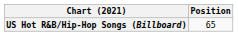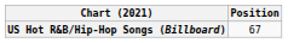 <table class="wikitable plainrowheaders" style="text-align:center">
 <tr>
 <th scope="col">Chart (2021)</th>
 <th scope="col">Position</th>
 </tr>
 <tr>
 <th scope="row">US Hot R&B/Hip-Hop Songs (<em>Billboard</em>)</th>
-<td>65</td>
+<td>67</td>
 </tr>
 </table>
